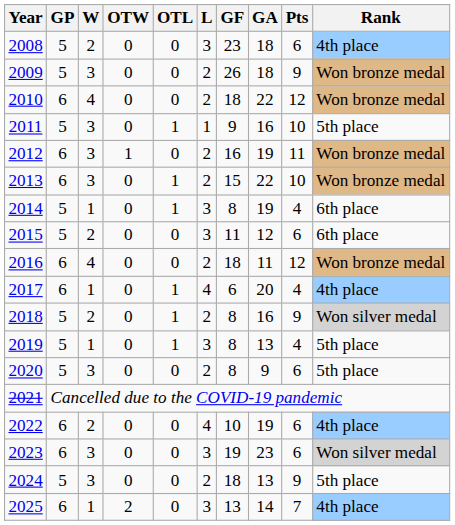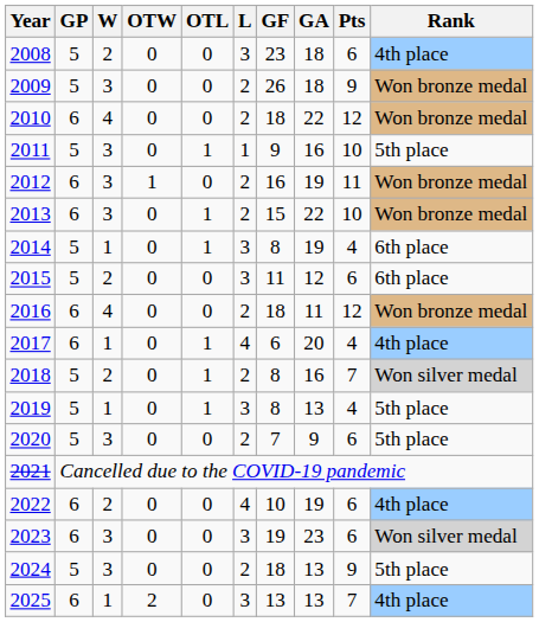 <table class="wikitable" style="text-align:center;">
 <tr>
 <th>Year</th>
 <th>GP</th>
 <th>W</th>
 <th>OTW</th>
 <th>OTL</th>
 <th>L</th>
 <th>GF</th>
 <th>GA</th>
 <th>Pts</th>
 <th>Rank</th>
 </tr>
 <tr>
 <td> <a href='#'>2008</a></td>
 <td>5</td>
 <td>2</td>
 <td>0</td>
 <td>0</td>
 <td>3</td>
 <td>23</td>
 <td>18</td>
 <td>6</td>
 <td align="left" style="background:#9acdff;">4th place</td>
 </tr>
 <tr>
 <td> <a href='#'>2009</a></td>
 <td>5</td>
 <td>3</td>
 <td>0</td>
 <td>0</td>
 <td>2</td>
 <td>26</td>
 <td>18</td>
 <td>9</td>
 <td align="left" style="background:#DEB887"> Won bronze medal</td>
 </tr>
 <tr>
 <td> <a href='#'>2010</a></td>
 <td>6</td>
 <td>4</td>
 <td>0</td>
 <td>0</td>
 <td>2</td>
 <td>18</td>
 <td>22</td>
 <td>12</td>
 <td align="left" style="background:#DEB887"> Won bronze medal</td>
 </tr>
 <tr>
 <td> <a href='#'>2011</a></td>
 <td>5</td>
 <td>3</td>
 <td>0</td>
 <td>1</td>
 <td>1</td>
 <td>9</td>
 <td>16</td>
 <td>10</td>
 <td align="left">5th place</td>
 </tr>
 <tr>
 <td> <a href='#'>2012</a></td>
 <td>6</td>
 <td>3</td>
 <td>1</td>
 <td>0</td>
 <td>2</td>
 <td>16</td>
 <td>19</td>
 <td>11</td>
 <td align="left" style="background:#DEB887"> Won bronze medal</td>
 </tr>
 <tr>
 <td> <a href='#'>2013</a></td>
 <td>6</td>
 <td>3</td>
 <td>0</td>
 <td>1</td>
 <td>2</td>
 <td>15</td>
 <td>22</td>
 <td>10</td>
 <td align="left" style="background:#DEB887"> Won bronze medal</td>
 </tr>
 <tr>
 <td> <a href='#'>2014</a></td>
 <td>5</td>
 <td>1</td>
 <td>0</td>
 <td>1</td>
 <td>3</td>
 <td>8</td>
 <td>19</td>
 <td>4</td>
 <td align="left">6th place</td>
 </tr>
 <tr>
 <td> <a href='#'>2015</a></td>
 <td>5</td>
 <td>2</td>
 <td>0</td>
 <td>0</td>
 <td>3</td>
 <td>11</td>
 <td>12</td>
 <td>6</td>
 <td align="left">6th place</td>
 </tr>
 <tr>
 <td> <a href='#'>2016</a></td>
 <td>6</td>
 <td>4</td>
 <td>0</td>
 <td>0</td>
 <td>2</td>
 <td>18</td>
 <td>11</td>
 <td>12</td>
 <td align="left" style="background:#DEB887"> Won bronze medal</td>
 </tr>
 <tr>
 <td> <a href='#'>2017</a></td>
 <td>6</td>
 <td>1</td>
 <td>0</td>
 <td>1</td>
 <td>4</td>
 <td>6</td>
 <td>20</td>
 <td>4</td>
 <td align="left" style="background:#9acdff;">4th place</td>
 </tr>
 <tr>
 <td> <a href='#'>2018</a></td>
 <td>5</td>
 <td>2</td>
 <td>0</td>
 <td>1</td>
 <td>2</td>
 <td>8</td>
 <td>16</td>
-<td>9</td>
+<td>7</td>
 <td align="left" style="background:#D3D3D3"> Won silver medal</td>
 </tr>
 <tr>
 <td> <a href='#'>2019</a></td>
 <td>5</td>
 <td>1</td>
 <td>0</td>
 <td>1</td>
 <td>3</td>
 <td>8</td>
 <td>13</td>
 <td>4</td>
 <td align="left">5th place</td>
 </tr>
 <tr>
 <td> <a href='#'>2020</a></td>
 <td>5</td>
 <td>3</td>
 <td>0</td>
 <td>0</td>
 <td>2</td>
-<td>8</td>
+<td>7</td>
 <td>9</td>
 <td>6</td>
 <td align="left">5th place</td>
 </tr>
 <tr>
 <td> <a href='#'><s>2021</s></a></td>
 <td colspan="9" align="left"><em>Cancelled due to the <a href='#'>COVID-19 pandemic</a></em></td>
 </tr>
 <tr>
 <td> <a href='#'>2022</a></td>
 <td>6</td>
 <td>2</td>
 <td>0</td>
 <td>0</td>
 <td>4</td>
 <td>10</td>
 <td>19</td>
 <td>6</td>
 <td align="left" style="background:#9acdff;">4th place</td>
 </tr>
 <tr>
 <td> <a href='#'>2023</a></td>
 <td>6</td>
 <td>3</td>
 <td>0</td>
 <td>0</td>
 <td>3</td>
 <td>19</td>
 <td>23</td>
 <td>6</td>
 <td align="left" style="background:#D3D3D3"> Won silver medal</td>
 </tr>
 <tr>
 <td> <a href='#'>2024</a></td>
 <td>5</td>
 <td>3</td>
 <td>0</td>
 <td>0</td>
 <td>2</td>
 <td>18</td>
 <td>13</td>
 <td>9</td>
 <td align="left">5th place</td>
 </tr>
 <tr>
 <td> <a href='#'>2025</a></td>
 <td>6</td>
 <td>1</td>
 <td>2</td>
 <td>0</td>
 <td>3</td>
 <td>13</td>
-<td>14</td>
+<td>13</td>
 <td>7</td>
 <td align="left" style="background:#9acdff;">4th place</td>
 </tr>
 </table>
